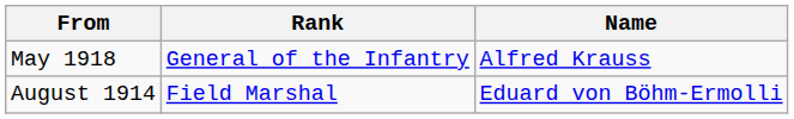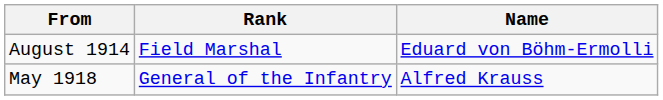 <table class="wikitable">
 <tr>
 <th>From</th>
 <th>Rank</th>
 <th>Name</th>
 </tr>
 <tr>
+<td>August 1914</td>
+<td><a href='#'>Field Marshal</a></td>
+<td><a href='#'>Eduard von Böhm-Ermolli</a></td>
+</tr>
+<tr>
 <td>May 1918</td>
 <td><a href='#'>General of the Infantry</a></td>
 <td><a href='#'>Alfred Krauss</a></td>
 </tr>
-<tr>
-<td>August 1914</td>
-<td><a href='#'>Field Marshal</a></td>
-<td><a href='#'>Eduard von Böhm-Ermolli</a></td>
-</tr>
 </table>
